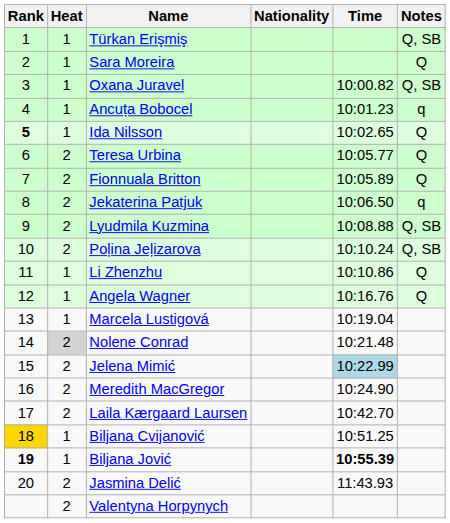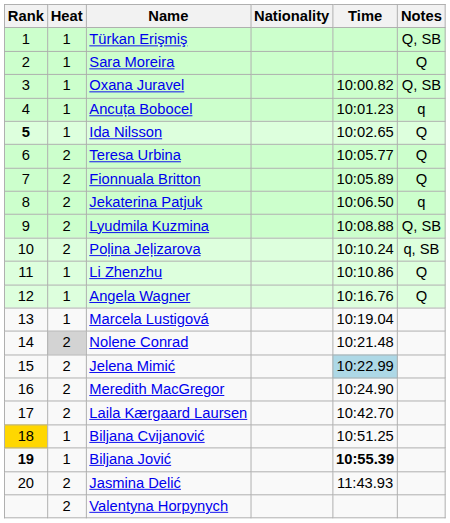 <table class="wikitable sortable" style="text-align:center">
 <tr>
 <th>Rank</th>
 <th>Heat</th>
 <th>Name</th>
 <th>Nationality</th>
 <th>Time</th>
 <th>Notes</th>
 </tr>
 <tr bgcolor=ccffcc>
 <td>1</td>
 <td>1</td>
 <td align=left><a href='#'>Türkan Erişmiş</a></td>
 <td align=left></td>
 <td></td>
 <td>Q, SB</td>
 </tr>
 <tr bgcolor=ccffcc>
 <td>2</td>
 <td>1</td>
 <td align=left><a href='#'>Sara Moreira</a></td>
 <td align=left></td>
 <td></td>
 <td>Q</td>
 </tr>
 <tr bgcolor=ccffcc>
 <td>3</td>
 <td>1</td>
 <td align=left><a href='#'>Oxana Juravel</a></td>
 <td align=left></td>
 <td>10:00.82</td>
 <td>Q, SB</td>
 </tr>
 <tr bgcolor=ccffcc>
 <td>4</td>
 <td>1</td>
 <td align=left><a href='#'>Ancuța Bobocel</a></td>
 <td align=left></td>
 <td>10:01.23</td>
 <td>q</td>
 </tr>
 <tr bgcolor=ddffdd>
 <td><strong>5</strong></td>
 <td>1</td>
 <td align=left><a href='#'>Ida Nilsson</a></td>
 <td align=left></td>
 <td>10:02.65</td>
 <td>Q</td>
 </tr>
 <tr bgcolor=ccffcc>
 <td>6</td>
 <td>2</td>
 <td align=left><a href='#'>Teresa Urbina</a></td>
 <td align=left></td>
 <td>10:05.77</td>
 <td>Q</td>
 </tr>
 <tr bgcolor=ccffcc>
 <td>7</td>
 <td>2</td>
 <td align=left><a href='#'>Fionnuala Britton</a></td>
 <td align=left></td>
 <td>10:05.89</td>
 <td>Q</td>
 </tr>
 <tr bgcolor=ccffcc>
 <td>8</td>
 <td>2</td>
 <td align=left><a href='#'>Jekaterina Patjuk</a></td>
 <td align=left></td>
 <td>10:06.50</td>
 <td>q</td>
 </tr>
 <tr bgcolor=ccffcc>
 <td>9</td>
 <td>2</td>
 <td align=left><a href='#'>Lyudmila Kuzmina</a></td>
 <td align=left></td>
 <td>10:08.88</td>
 <td>Q, SB</td>
 </tr>
 <tr bgcolor=ddffdd>
 <td>10</td>
 <td>2</td>
 <td align=left><a href='#'>Poļina Jeļizarova</a></td>
 <td align=left></td>
 <td>10:10.24</td>
-<td>Q, SB</td>
+<td>q, SB</td>
 </tr>
 <tr bgcolor=ddffdd>
 <td>11</td>
 <td>1</td>
 <td align=left><a href='#'>Li Zhenzhu</a></td>
 <td align=left></td>
 <td>10:10.86</td>
 <td>Q</td>
 </tr>
 <tr bgcolor=ddffdd>
 <td>12</td>
 <td>1</td>
 <td align=left><a href='#'>Angela Wagner</a></td>
 <td align=left></td>
 <td>10:16.76</td>
 <td>Q</td>
 </tr>
 <tr>
 <td>13</td>
 <td>1</td>
 <td align=left><a href='#'>Marcela Lustigová</a></td>
 <td align=left></td>
 <td>10:19.04</td>
 <td></td>
 </tr>
 <tr>
 <td>14</td>
 <td style="background: lightgrey;">2</td>
 <td align=left><a href='#'>Nolene Conrad</a></td>
 <td align=left></td>
 <td>10:21.48</td>
 <td></td>
 </tr>
 <tr>
 <td>15</td>
 <td>2</td>
 <td align=left><a href='#'>Jelena Mimić</a></td>
 <td align=left></td>
 <td style="background: lightblue;">10:22.99</td>
 <td></td>
 </tr>
 <tr>
 <td>16</td>
 <td>2</td>
 <td align=left><a href='#'>Meredith MacGregor</a></td>
 <td align=left></td>
 <td>10:24.90</td>
 <td></td>
 </tr>
 <tr>
 <td>17</td>
 <td>2</td>
 <td align=left><a href='#'>Laila Kærgaard Laursen</a></td>
 <td align=left></td>
 <td>10:42.70</td>
 <td></td>
 </tr>
 <tr>
 <td style="background: gold;">18</td>
 <td>1</td>
 <td align=left><a href='#'>Biljana Cvijanović</a></td>
 <td align=left></td>
 <td>10:51.25</td>
 <td></td>
 </tr>
 <tr>
 <td><strong>19</strong></td>
 <td>1</td>
 <td align=left><a href='#'>Biljana Jović</a></td>
 <td align=left></td>
 <td><strong>10:55.39</strong></td>
 <td></td>
 </tr>
 <tr>
 <td>20</td>
 <td>2</td>
 <td align=left><a href='#'>Jasmina Delić</a></td>
 <td align=left></td>
 <td>11:43.93</td>
 <td></td>
 </tr>
 <tr>
 <td></td>
 <td>2</td>
 <td align=left><a href='#'>Valentyna Horpynych</a></td>
 <td align=left></td>
 <td></td>
 <td></td>
 </tr>
 </table>
